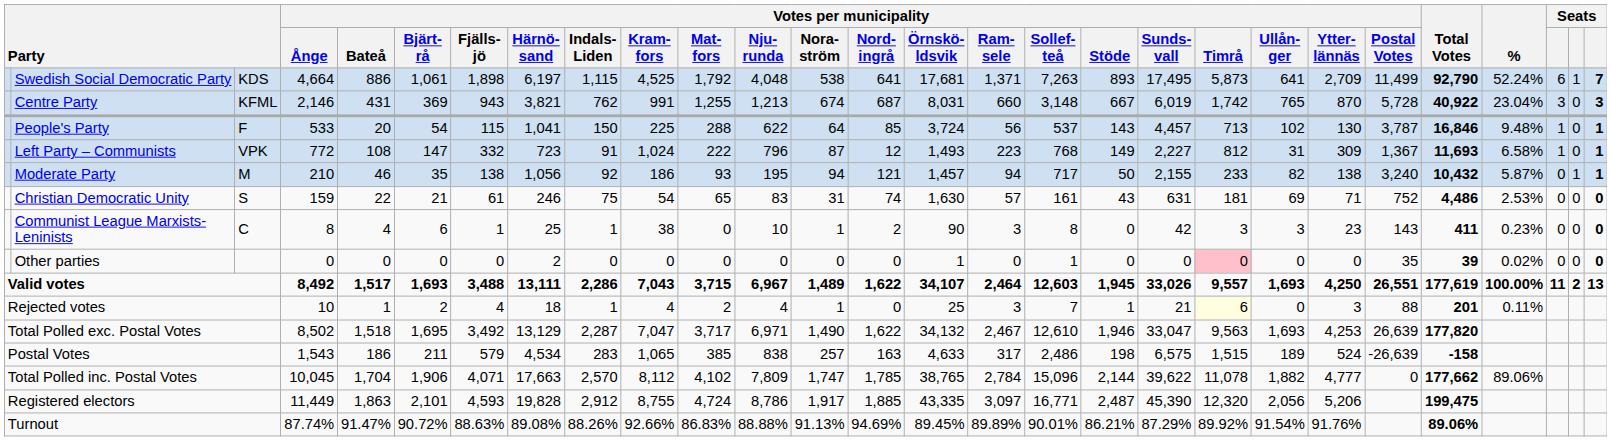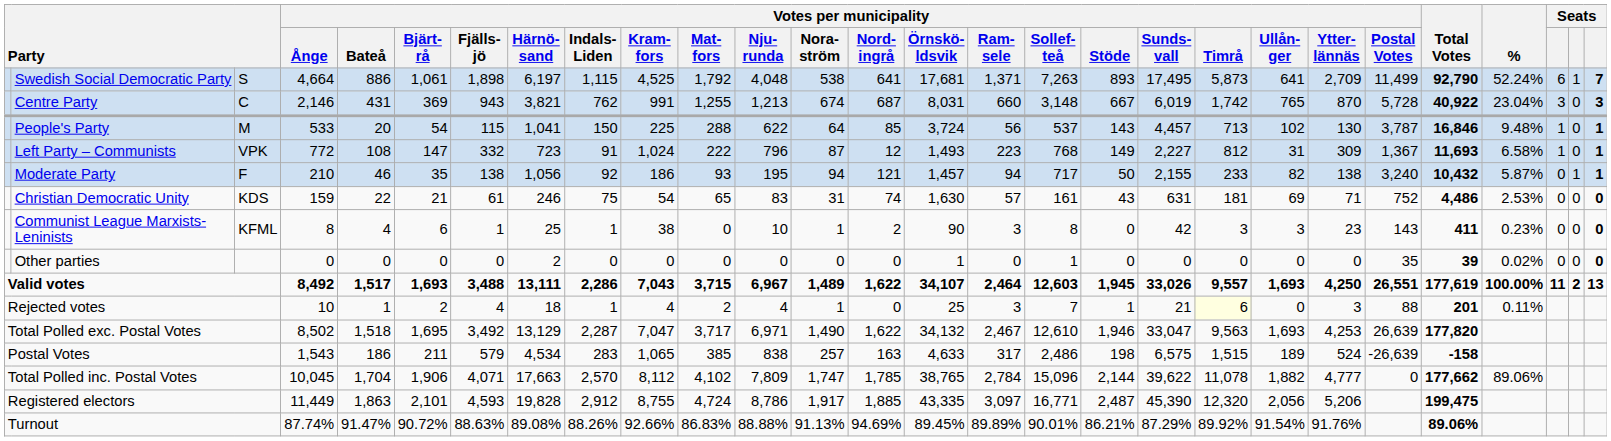 <table class="wikitable" border="1" style="text-align:right;">
 <tr>
 <th style="text-align:left;" valign=bottom rowspan=2 colspan=3>Party</th>
 <th colspan=20>Votes per municipality</th>
 <th align=center valign=bottom rowspan=2 width="50">Total Votes</th>
 <th align=center valign=bottom rowspan=2 width="50">%</th>
 <th colspan=3>Seats</th>
 </tr>
 <tr>
 <th align=center valign=bottom width="50"><a href='#'>Ånge</a></th>
 <th align=center valign=bottom width="50">Bateå</th>
 <th align=center valign=bottom width="50"><a href='#'>Bjärt- rå</a></th>
 <th align=center valign=bottom width="50">Fjälls- jö</th>
 <th align=center valign=bottom width="50"><a href='#'>Härnö- sand</a></th>
 <th align=center valign=bottom width="50">Indals- Liden</th>
 <th align=center valign=bottom width="50"><a href='#'>Kram- fors</a></th>
 <th align=center valign=bottom width="50"><a href='#'>Mat- fors</a></th>
 <th align=center valign=bottom width="50"><a href='#'>Nju- runda</a></th>
 <th align=center valign=bottom width="50">Nora- ström</th>
 <th align=center valign=bottom width="50"><a href='#'>Nord- ingrå</a></th>
 <th align=center valign=bottom width="50"><a href='#'>Örnskö- ldsvik</a></th>
 <th align=center valign=bottom width="50"><a href='#'>Ram- sele</a></th>
 <th align=center valign=bottom width="50"><a href='#'>Sollef- teå</a></th>
 <th align=center valign=bottom width="50"><a href='#'>Stöde</a></th>
 <th align=center valign=bottom width="50"><a href='#'>Sunds- vall</a></th>
 <th align=center valign=bottom width="50"><a href='#'>Timrå</a></th>
 <th align=center valign=bottom width="50"><a href='#'>Ullån- ger</a></th>
 <th align=center valign=bottom width="50"><a href='#'>Ytter- lännäs</a></th>
 <th align=center valign=bottom width="50"><a href='#'>Postal Votes</a></th>
 <th align=center valign=bottom width="20"><small></small></th>
 <th align=center valign=bottom width="20"><small><a href='#'></a></small></th>
 <th align=center valign=bottom width="20"><small></small></th>
 </tr>
 <tr style="background:#CEE0F2;">
 <td></td>
 <td align=left style="white-space: nowrap;"><a href='#'>Swedish Social Democratic Party</a></td>
-<td align=left>KDS</td>
+<td align=left>S</td>
 <td>4,664</td>
 <td>886</td>
 <td>1,061</td>
 <td>1,898</td>
 <td>6,197</td>
 <td>1,115</td>
 <td>4,525</td>
 <td>1,792</td>
 <td>4,048</td>
 <td>538</td>
 <td>641</td>
 <td>17,681</td>
 <td>1,371</td>
 <td>7,263</td>
 <td>893</td>
 <td>17,495</td>
 <td>5,873</td>
 <td>641</td>
 <td>2,709</td>
 <td>11,499</td>
 <td><strong>92,790</strong></td>
 <td>52.24%</td>
 <td>6</td>
 <td>1</td>
 <td><strong>7</strong></td>
 </tr>
 <tr style="background:#CEE0F2;">
 <td></td>
 <td align=left><a href='#'>Centre Party</a></td>
-<td align=left>KFML</td>
+<td align=left>C</td>
 <td>2,146</td>
 <td>431</td>
 <td>369</td>
 <td>943</td>
 <td>3,821</td>
 <td>762</td>
 <td>991</td>
 <td>1,255</td>
 <td>1,213</td>
 <td>674</td>
 <td>687</td>
 <td>8,031</td>
 <td>660</td>
 <td>3,148</td>
 <td>667</td>
 <td>6,019</td>
 <td>1,742</td>
 <td>765</td>
 <td>870</td>
 <td>5,728</td>
 <td><strong>40,922</strong></td>
 <td>23.04%</td>
 <td>3</td>
 <td>0</td>
 <td><strong>3</strong></td>
 </tr>
 <tr style="background:#CEE0F2; border-top:3px solid darkgray;">
 <td></td>
 <td align=left><a href='#'>People's Party</a></td>
-<td align=left>F</td>
+<td align=left>M</td>
 <td>533</td>
 <td>20</td>
 <td>54</td>
 <td>115</td>
 <td>1,041</td>
 <td>150</td>
 <td>225</td>
 <td>288</td>
 <td>622</td>
 <td>64</td>
 <td>85</td>
 <td>3,724</td>
 <td>56</td>
 <td>537</td>
 <td>143</td>
 <td>4,457</td>
 <td>713</td>
 <td>102</td>
 <td>130</td>
 <td>3,787</td>
 <td><strong>16,846</strong></td>
 <td>9.48%</td>
 <td>1</td>
 <td>0</td>
 <td><strong>1</strong></td>
 </tr>
 <tr style="background:#CEE0F2;">
 <td></td>
 <td align=left><a href='#'>Left Party – Communists</a></td>
 <td align=left>VPK</td>
 <td>772</td>
 <td>108</td>
 <td>147</td>
 <td>332</td>
 <td>723</td>
 <td>91</td>
 <td>1,024</td>
 <td>222</td>
 <td>796</td>
 <td>87</td>
 <td>12</td>
 <td>1,493</td>
 <td>223</td>
 <td>768</td>
 <td>149</td>
 <td>2,227</td>
 <td>812</td>
 <td>31</td>
 <td>309</td>
 <td>1,367</td>
 <td><strong>11,693</strong></td>
 <td>6.58%</td>
 <td>1</td>
 <td>0</td>
 <td><strong>1</strong></td>
 </tr>
 <tr style="background:#CEE0F2;">
 <td></td>
 <td align=left><a href='#'>Moderate Party</a></td>
-<td align=left>M</td>
+<td align=left>F</td>
 <td>210</td>
 <td>46</td>
 <td>35</td>
 <td>138</td>
 <td>1,056</td>
 <td>92</td>
 <td>186</td>
 <td>93</td>
 <td>195</td>
 <td>94</td>
 <td>121</td>
 <td>1,457</td>
 <td>94</td>
 <td>717</td>
 <td>50</td>
 <td>2,155</td>
 <td>233</td>
 <td>82</td>
 <td>138</td>
 <td>3,240</td>
 <td><strong>10,432</strong></td>
 <td>5.87%</td>
 <td>0</td>
 <td>1</td>
 <td><strong>1</strong></td>
 </tr>
 <tr>
 <td></td>
 <td align=left><a href='#'>Christian Democratic Unity</a></td>
-<td align=left>S</td>
+<td align=left>KDS</td>
 <td>159</td>
 <td>22</td>
 <td>21</td>
 <td>61</td>
 <td>246</td>
 <td>75</td>
 <td>54</td>
 <td>65</td>
 <td>83</td>
 <td>31</td>
 <td>74</td>
 <td>1,630</td>
 <td>57</td>
 <td>161</td>
 <td>43</td>
 <td>631</td>
 <td>181</td>
 <td>69</td>
 <td>71</td>
 <td>752</td>
 <td><strong>4,486</strong></td>
 <td>2.53%</td>
 <td>0</td>
 <td>0</td>
 <td><strong>0</strong></td>
 </tr>
 <tr>
 <td></td>
 <td align=left><a href='#'>Communist League Marxists-Leninists</a></td>
-<td align=left>C</td>
+<td align=left>KFML</td>
 <td>8</td>
 <td>4</td>
 <td>6</td>
 <td>1</td>
 <td>25</td>
 <td>1</td>
 <td>38</td>
 <td>0</td>
 <td>10</td>
 <td>1</td>
 <td>2</td>
 <td>90</td>
 <td>3</td>
 <td>8</td>
 <td>0</td>
 <td>42</td>
 <td>3</td>
 <td>3</td>
 <td>23</td>
 <td>143</td>
 <td><strong>411</strong></td>
 <td>0.23%</td>
 <td>0</td>
 <td>0</td>
 <td><strong>0</strong></td>
 </tr>
 <tr>
 <td></td>
 <td align=left>Other parties</td>
 <td></td>
 <td>0</td>
 <td>0</td>
 <td>0</td>
 <td>0</td>
 <td>2</td>
 <td>0</td>
 <td>0</td>
 <td>0</td>
 <td>0</td>
 <td>0</td>
 <td>0</td>
 <td>1</td>
 <td>0</td>
 <td>1</td>
 <td>0</td>
 <td>0</td>
-<td style="background: pink;">0</td>
+<td>0</td>
 <td>0</td>
 <td>0</td>
 <td>35</td>
 <td><strong>39</strong></td>
 <td>0.02%</td>
 <td>0</td>
 <td>0</td>
 <td><strong>0</strong></td>
 </tr>
 <tr style="font-weight:bold">
 <td align=left colspan=3>Valid votes</td>
 <td>8,492</td>
 <td>1,517</td>
 <td>1,693</td>
 <td>3,488</td>
 <td>13,111</td>
 <td>2,286</td>
 <td>7,043</td>
 <td>3,715</td>
 <td>6,967</td>
 <td>1,489</td>
 <td>1,622</td>
 <td>34,107</td>
 <td>2,464</td>
 <td>12,603</td>
 <td>1,945</td>
 <td>33,026</td>
 <td>9,557</td>
 <td>1,693</td>
 <td>4,250</td>
 <td>26,551</td>
 <td>177,619</td>
 <td>100.00%</td>
 <td>11</td>
 <td>2</td>
 <td>13</td>
 </tr>
 <tr>
 <td align=left colspan=3>Rejected votes</td>
 <td>10</td>
 <td>1</td>
 <td>2</td>
 <td>4</td>
 <td>18</td>
 <td>1</td>
 <td>4</td>
 <td>2</td>
 <td>4</td>
 <td>1</td>
 <td>0</td>
 <td>25</td>
 <td>3</td>
 <td>7</td>
 <td>1</td>
 <td>21</td>
 <td style="background: lightyellow;">6</td>
 <td>0</td>
 <td>3</td>
 <td>88</td>
 <td><strong>201</strong></td>
 <td>0.11%</td>
 <td></td>
 <td></td>
 <td></td>
 </tr>
 <tr>
 <td align=left colspan=3>Total Polled exc. Postal Votes</td>
 <td>8,502</td>
 <td>1,518</td>
 <td>1,695</td>
 <td>3,492</td>
 <td>13,129</td>
 <td>2,287</td>
 <td>7,047</td>
 <td>3,717</td>
 <td>6,971</td>
 <td>1,490</td>
 <td>1,622</td>
 <td>34,132</td>
 <td>2,467</td>
 <td>12,610</td>
 <td>1,946</td>
 <td>33,047</td>
 <td>9,563</td>
 <td>1,693</td>
 <td>4,253</td>
 <td>26,639</td>
 <td><strong>177,820</strong></td>
 <td></td>
 <td></td>
 <td></td>
 <td></td>
 </tr>
 <tr>
 <td align=left colspan=3>Postal Votes</td>
 <td>1,543</td>
 <td>186</td>
 <td>211</td>
 <td>579</td>
 <td>4,534</td>
 <td>283</td>
 <td>1,065</td>
 <td>385</td>
 <td>838</td>
 <td>257</td>
 <td>163</td>
 <td>4,633</td>
 <td>317</td>
 <td>2,486</td>
 <td>198</td>
 <td>6,575</td>
 <td>1,515</td>
 <td>189</td>
 <td>524</td>
 <td>-26,639</td>
 <td><strong>-158</strong></td>
 <td></td>
 <td></td>
 <td></td>
 <td></td>
 </tr>
 <tr>
 <td align=left colspan=3>Total Polled inc. Postal Votes</td>
 <td>10,045</td>
 <td>1,704</td>
 <td>1,906</td>
 <td>4,071</td>
 <td>17,663</td>
 <td>2,570</td>
 <td>8,112</td>
 <td>4,102</td>
 <td>7,809</td>
 <td>1,747</td>
 <td>1,785</td>
 <td>38,765</td>
 <td>2,784</td>
 <td>15,096</td>
 <td>2,144</td>
 <td>39,622</td>
 <td>11,078</td>
 <td>1,882</td>
 <td>4,777</td>
 <td>0</td>
 <td><strong>177,662</strong></td>
 <td>89.06%</td>
 <td></td>
 <td></td>
 <td></td>
 </tr>
 <tr>
 <td align=left colspan=3>Registered electors</td>
 <td>11,449</td>
 <td>1,863</td>
 <td>2,101</td>
 <td>4,593</td>
 <td>19,828</td>
 <td>2,912</td>
 <td>8,755</td>
 <td>4,724</td>
 <td>8,786</td>
 <td>1,917</td>
 <td>1,885</td>
 <td>43,335</td>
 <td>3,097</td>
 <td>16,771</td>
 <td>2,487</td>
 <td>45,390</td>
 <td>12,320</td>
 <td>2,056</td>
 <td>5,206</td>
 <td></td>
 <td><strong>199,475</strong></td>
 <td></td>
 <td></td>
 <td></td>
 <td></td>
 </tr>
 <tr>
 <td align=left colspan=3>Turnout</td>
 <td>87.74%</td>
 <td>91.47%</td>
 <td>90.72%</td>
 <td>88.63%</td>
 <td>89.08%</td>
 <td>88.26%</td>
 <td>92.66%</td>
 <td>86.83%</td>
 <td>88.88%</td>
 <td>91.13%</td>
 <td>94.69%</td>
 <td>89.45%</td>
 <td>89.89%</td>
 <td>90.01%</td>
 <td>86.21%</td>
 <td>87.29%</td>
 <td>89.92%</td>
 <td>91.54%</td>
 <td>91.76%</td>
 <td></td>
 <td><strong>89.06%</strong></td>
 <td></td>
 <td></td>
 <td></td>
 <td></td>
 </tr>
 </table>
